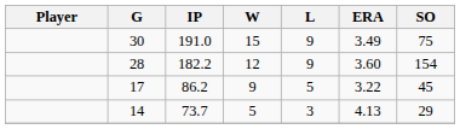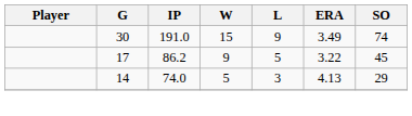 <table class="wikitable sortable">
 <tr>
 <th bgcolor="#DDDDFF" width="16%">Player</th>
 <th bgcolor="#DDDDFF" width="9%">G</th>
 <th bgcolor="#DDDDFF" width="9%">IP</th>
 <th bgcolor="#DDDDFF" width="9%">W</th>
 <th bgcolor="#DDDDFF" width="9%">L</th>
 <th bgcolor="#DDDDFF" width="9%">ERA</th>
 <th bgcolor="#DDDDFF" width="9%">SO</th>
 </tr>
 <tr align="center">
 <td></td>
 <td>30</td>
 <td>191.0</td>
 <td>15</td>
 <td>9</td>
 <td>3.49</td>
-<td>75</td>
-</tr>
-<tr align="center">
-<td></td>
-<td>28</td>
-<td>182.2</td>
-<td>12</td>
-<td>9</td>
-<td>3.60</td>
-<td>154</td>
+<td>74</td>
 </tr>
 <tr align="center">
 <td></td>
 <td>17</td>
 <td>86.2</td>
 <td>9</td>
 <td>5</td>
 <td>3.22</td>
 <td>45</td>
 </tr>
 <tr align="center">
 <td></td>
 <td>14</td>
-<td>73.7</td>
+<td>74.0</td>
 <td>5</td>
 <td>3</td>
 <td>4.13</td>
 <td>29</td>
 </tr>
 <tr align="center">
 </tr>
 </table>
